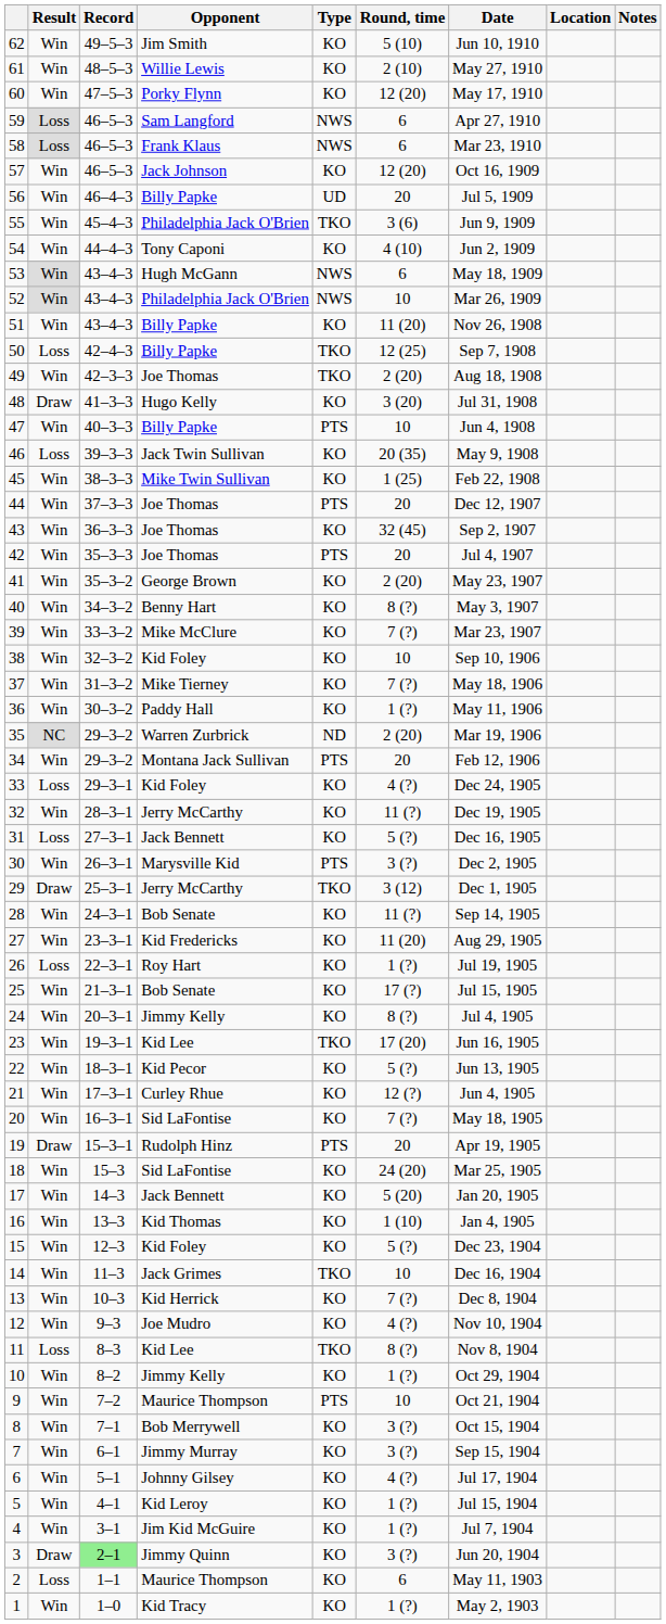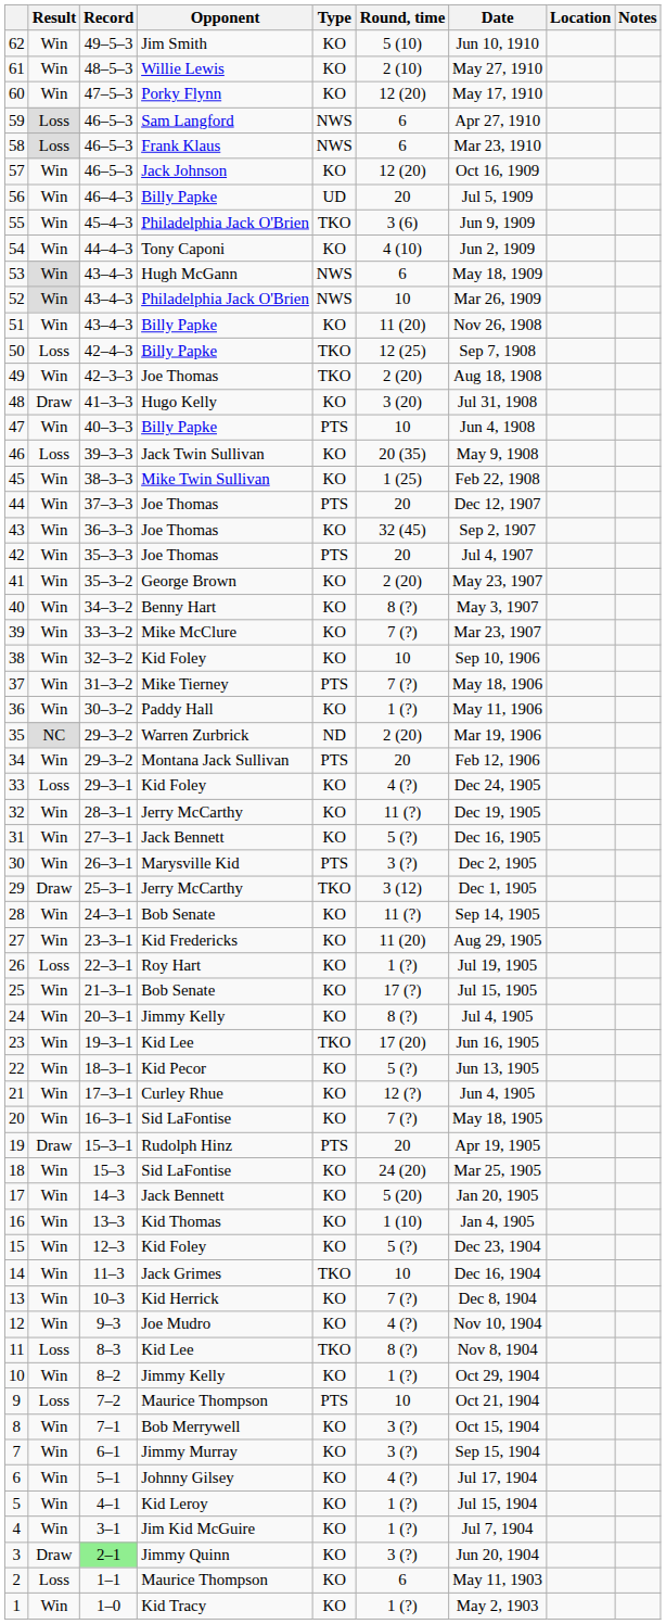 <table class="wikitable mw-collapsible mw-collapsed" style="text-align:center">
 <tr>
 <th></th>
 <th>Result</th>
 <th>Record</th>
 <th>Opponent</th>
 <th>Type</th>
 <th>Round, time</th>
 <th>Date</th>
 <th>Location</th>
 <th>Notes</th>
 </tr>
 <tr>
 <td>62</td>
 <td>Win</td>
 <td>49–5–3 </td>
 <td align=left>Jim Smith</td>
 <td>KO</td>
 <td>5 (10)</td>
 <td>Jun 10, 1910</td>
 <td align=left></td>
 <td align=left></td>
 </tr>
 <tr align=center>
 <td>61</td>
 <td>Win</td>
 <td>48–5–3 </td>
 <td align=left><a href='#'>Willie Lewis</a></td>
 <td>KO</td>
 <td>2 (10)</td>
 <td>May 27, 1910</td>
 <td align=left></td>
 <td align=left></td>
 </tr>
 <tr align=center>
 <td>60</td>
 <td>Win</td>
 <td>47–5–3 </td>
 <td align=left><a href='#'>Porky Flynn</a></td>
 <td>KO</td>
 <td>12 (20)</td>
 <td>May 17, 1910</td>
 <td align=left></td>
 <td align=left></td>
 </tr>
 <tr align=center>
 <td>59</td>
 <td style="background:#DDD">Loss</td>
 <td>46–5–3 </td>
 <td align=left><a href='#'>Sam Langford</a></td>
 <td>NWS</td>
 <td>6</td>
 <td>Apr 27, 1910</td>
 <td align=left></td>
 <td align=left></td>
 </tr>
 <tr align=center>
 <td>58</td>
 <td style="background:#DDD">Loss</td>
 <td>46–5–3 </td>
 <td align=left><a href='#'>Frank Klaus</a></td>
 <td>NWS</td>
 <td>6</td>
 <td>Mar 23, 1910</td>
 <td align=left></td>
 <td></td>
 </tr>
 <tr align=center>
 <td>57</td>
 <td>Win</td>
 <td>46–5–3 </td>
 <td align=left><a href='#'>Jack Johnson</a></td>
 <td>KO</td>
 <td>12 (20)</td>
 <td>Oct 16, 1909</td>
 <td align=left></td>
 <td align=left></td>
 </tr>
 <tr align=center>
 <td>56</td>
 <td>Win</td>
 <td>46–4–3 </td>
 <td align=left><a href='#'>Billy Papke</a></td>
 <td>UD</td>
 <td>20</td>
 <td>Jul 5, 1909</td>
 <td align=left></td>
 <td align=left></td>
 </tr>
 <tr align=center>
 <td>55</td>
 <td>Win</td>
 <td>45–4–3 </td>
 <td align=left><a href='#'>Philadelphia Jack O'Brien</a></td>
 <td>TKO</td>
 <td>3 (6)</td>
 <td>Jun 9, 1909</td>
 <td align=left></td>
 <td align=left></td>
 </tr>
 <tr align=center>
 <td>54</td>
 <td>Win</td>
 <td>44–4–3 </td>
 <td align=left>Tony Caponi</td>
 <td>KO</td>
 <td>4 (10)</td>
 <td>Jun 2, 1909</td>
 <td align=left></td>
 <td align=left></td>
 </tr>
 <tr align=center>
 <td>53</td>
 <td style="background:#DDD">Win</td>
 <td>43–4–3 </td>
 <td align=left>Hugh McGann</td>
 <td>NWS</td>
 <td>6</td>
 <td>May 18, 1909</td>
 <td align=left></td>
 <td></td>
 </tr>
 <tr align=center>
 <td>52</td>
 <td style="background:#DDD">Win</td>
 <td>43–4–3 </td>
 <td align=left><a href='#'>Philadelphia Jack O'Brien</a></td>
 <td>NWS</td>
 <td>10</td>
 <td>Mar 26, 1909</td>
 <td align=left></td>
 <td></td>
 </tr>
 <tr align=center>
 <td>51</td>
 <td>Win</td>
 <td>43–4–3 </td>
 <td align=left><a href='#'>Billy Papke</a></td>
 <td>KO</td>
 <td>11 (20)</td>
 <td>Nov 26, 1908</td>
 <td align=left></td>
 <td align=left></td>
 </tr>
 <tr align=center>
 <td>50</td>
 <td>Loss</td>
 <td>42–4–3 </td>
 <td align=left><a href='#'>Billy Papke</a></td>
 <td>TKO</td>
 <td>12 (25)</td>
 <td>Sep 7, 1908</td>
 <td align=left></td>
 <td align=left></td>
 </tr>
 <tr align=center>
 <td>49</td>
 <td>Win</td>
 <td>42–3–3 </td>
 <td align=left>Joe Thomas</td>
 <td>TKO</td>
 <td>2 (20)</td>
 <td>Aug 18, 1908</td>
 <td align=left></td>
 <td></td>
 </tr>
 <tr align=center>
 <td>48</td>
 <td>Draw</td>
 <td>41–3–3 </td>
 <td align=left>Hugo Kelly</td>
 <td>KO</td>
 <td>3 (20)</td>
 <td>Jul 31, 1908</td>
 <td align=left></td>
 <td align=left></td>
 </tr>
 <tr align=center>
 <td>47</td>
 <td>Win</td>
 <td>40–3–3 </td>
 <td align=left><a href='#'>Billy Papke</a></td>
 <td>PTS</td>
 <td>10</td>
 <td>Jun 4, 1908</td>
 <td align=left></td>
 <td align=left></td>
 </tr>
 <tr align=center>
 <td>46</td>
 <td>Loss</td>
 <td>39–3–3 </td>
 <td align=left>Jack Twin Sullivan</td>
 <td>KO</td>
 <td>20 (35)</td>
 <td>May 9, 1908</td>
 <td align=left></td>
 <td align=left></td>
 </tr>
 <tr align=center>
 <td>45</td>
 <td>Win</td>
 <td>38–3–3 </td>
 <td align=left><a href='#'>Mike Twin Sullivan</a></td>
 <td>KO</td>
 <td>1 (25)</td>
 <td>Feb 22, 1908</td>
 <td align=left></td>
 <td align=left></td>
 </tr>
 <tr align=center>
 <td>44</td>
 <td>Win</td>
 <td>37–3–3 </td>
 <td align=left>Joe Thomas</td>
 <td>PTS</td>
 <td>20</td>
 <td>Dec 12, 1907</td>
 <td align=left></td>
 <td align=left></td>
 </tr>
 <tr align=center>
 <td>43</td>
 <td>Win</td>
 <td>36–3–3 </td>
 <td align=left>Joe Thomas</td>
 <td>KO</td>
 <td>32 (45)</td>
 <td>Sep 2, 1907</td>
 <td align=left></td>
 <td align=left></td>
 </tr>
 <tr align=center>
 <td>42</td>
 <td>Win</td>
 <td>35–3–3 </td>
 <td align=left>Joe Thomas</td>
 <td>PTS</td>
 <td>20</td>
 <td>Jul 4, 1907</td>
 <td align=left></td>
 <td align=left></td>
 </tr>
 <tr align=center>
 <td>41</td>
 <td>Win</td>
 <td>35–3–2 </td>
 <td align=left>George Brown</td>
 <td>KO</td>
 <td>2 (20)</td>
 <td>May 23, 1907</td>
 <td align=left></td>
 <td align=left></td>
 </tr>
 <tr align=center>
 <td>40</td>
 <td>Win</td>
 <td>34–3–2 </td>
 <td align=left>Benny Hart</td>
 <td>KO</td>
 <td>8 (?)</td>
 <td>May 3, 1907</td>
 <td align=left></td>
 <td align=left></td>
 </tr>
 <tr align=center>
 <td>39</td>
 <td>Win</td>
 <td>33–3–2 </td>
 <td align=left>Mike McClure</td>
 <td>KO</td>
 <td>7 (?)</td>
 <td>Mar 23, 1907</td>
 <td align=left></td>
 <td align=left></td>
 </tr>
 <tr align=center>
 <td>38</td>
 <td>Win</td>
 <td>32–3–2 </td>
 <td align=left>Kid Foley</td>
 <td>KO</td>
 <td>10</td>
 <td>Sep 10, 1906</td>
 <td align=left></td>
 <td align=left></td>
 </tr>
 <tr align=center>
 <td>37</td>
 <td>Win</td>
 <td>31–3–2 </td>
 <td align=left>Mike Tierney</td>
-<td>KO</td>
+<td>PTS</td>
 <td>7 (?)</td>
 <td>May 18, 1906</td>
 <td align=left></td>
 <td align=left></td>
 </tr>
 <tr align=center>
 <td>36</td>
 <td>Win</td>
 <td>30–3–2 </td>
 <td align=left>Paddy Hall</td>
 <td>KO</td>
 <td>1 (?)</td>
 <td>May 11, 1906</td>
 <td align=left></td>
 <td align=left></td>
 </tr>
 <tr align=center>
 <td>35</td>
 <td style="background:#ddd;">NC</td>
 <td>29–3–2 </td>
 <td align=left>Warren Zurbrick</td>
 <td>ND</td>
 <td>2 (20)</td>
 <td>Mar 19, 1906</td>
 <td align=left></td>
 <td align=left></td>
 </tr>
 <tr align=center>
 <td>34</td>
 <td>Win</td>
 <td>29–3–2</td>
 <td align=left>Montana Jack Sullivan</td>
 <td>PTS</td>
 <td>20</td>
 <td>Feb 12, 1906</td>
 <td align=left></td>
 <td align=left></td>
 </tr>
 <tr align=center>
 <td>33</td>
 <td>Loss</td>
 <td>29–3–1</td>
 <td align=left>Kid Foley</td>
 <td>KO</td>
 <td>4 (?)</td>
 <td>Dec 24, 1905</td>
 <td align=left></td>
 <td align=left></td>
 </tr>
 <tr align=center>
 <td>32</td>
 <td>Win</td>
 <td>28–3–1</td>
 <td align=left>Jerry McCarthy</td>
 <td>KO</td>
 <td>11 (?)</td>
 <td>Dec 19, 1905</td>
 <td align=left></td>
 <td align=left></td>
 </tr>
 <tr align=center>
 <td>31</td>
-<td>Loss</td>
+<td>Win</td>
 <td>27–3–1</td>
 <td align=left>Jack Bennett</td>
 <td>KO</td>
 <td>5 (?)</td>
 <td>Dec 16, 1905</td>
 <td align=left></td>
 <td align=left></td>
 </tr>
 <tr align=center>
 <td>30</td>
 <td>Win</td>
 <td>26–3–1</td>
 <td align=left>Marysville Kid</td>
 <td>PTS</td>
 <td>3 (?)</td>
 <td>Dec 2, 1905</td>
 <td align=left></td>
 <td align=left></td>
 </tr>
 <tr align=center>
 <td>29</td>
 <td>Draw</td>
 <td>25–3–1</td>
 <td align=left>Jerry McCarthy</td>
 <td>TKO</td>
 <td>3 (12)</td>
 <td>Dec 1, 1905</td>
 <td align=left></td>
 <td align=left></td>
 </tr>
 <tr align=center>
 <td>28</td>
 <td>Win</td>
 <td>24–3–1</td>
 <td align=left>Bob Senate</td>
 <td>KO</td>
 <td>11 (?)</td>
 <td>Sep 14, 1905</td>
 <td align=left></td>
 <td align=left></td>
 </tr>
 <tr align=center>
 <td>27</td>
 <td>Win</td>
 <td>23–3–1</td>
 <td align=left>Kid Fredericks</td>
 <td>KO</td>
 <td>11 (20)</td>
 <td>Aug 29, 1905</td>
 <td align=left></td>
 <td align=left></td>
 </tr>
 <tr align=center>
 <td>26</td>
 <td>Loss</td>
 <td>22–3–1</td>
 <td align=left>Roy Hart</td>
 <td>KO</td>
 <td>1 (?)</td>
 <td>Jul 19, 1905</td>
 <td align=left></td>
 <td align=left></td>
 </tr>
 <tr align=center>
 <td>25</td>
 <td>Win</td>
 <td>21–3–1</td>
 <td align=left>Bob Senate</td>
 <td>KO</td>
 <td>17 (?)</td>
 <td>Jul 15, 1905</td>
 <td align=left></td>
 <td align=left></td>
 </tr>
 <tr align=center>
 <td>24</td>
 <td>Win</td>
 <td>20–3–1</td>
 <td align=left>Jimmy Kelly</td>
 <td>KO</td>
 <td>8 (?)</td>
 <td>Jul 4, 1905</td>
 <td align=left></td>
 <td align=left></td>
 </tr>
 <tr align=center>
 <td>23</td>
 <td>Win</td>
 <td>19–3–1</td>
 <td align=left>Kid Lee</td>
 <td>TKO</td>
 <td>17 (20)</td>
 <td>Jun 16, 1905</td>
 <td align=left></td>
 <td align=left></td>
 </tr>
 <tr align=center>
 <td>22</td>
 <td>Win</td>
 <td>18–3–1</td>
 <td align=left>Kid Pecor</td>
 <td>KO</td>
 <td>5 (?)</td>
 <td>Jun 13, 1905</td>
 <td align=left></td>
 <td align=left></td>
 </tr>
 <tr align=center>
 <td>21</td>
 <td>Win</td>
 <td>17–3–1</td>
 <td align=left>Curley Rhue</td>
 <td>KO</td>
 <td>12 (?)</td>
 <td>Jun 4, 1905</td>
 <td align=left></td>
 <td align=left></td>
 </tr>
 <tr align=center>
 <td>20</td>
 <td>Win</td>
 <td>16–3–1</td>
 <td align=left>Sid LaFontise</td>
 <td>KO</td>
 <td>7 (?)</td>
 <td>May 18, 1905</td>
 <td align=left></td>
 <td align=left></td>
 </tr>
 <tr align=center>
 <td>19</td>
 <td>Draw</td>
 <td>15–3–1</td>
 <td align=left>Rudolph Hinz</td>
 <td>PTS</td>
 <td>20</td>
 <td>Apr 19, 1905</td>
 <td align=left></td>
 <td align=left></td>
 </tr>
 <tr align=center>
 <td>18</td>
 <td>Win</td>
 <td>15–3</td>
 <td align=left>Sid LaFontise</td>
 <td>KO</td>
 <td>24 (20)</td>
 <td>Mar 25, 1905</td>
 <td align=left></td>
 <td></td>
 </tr>
 <tr align=center>
 <td>17</td>
 <td>Win</td>
 <td>14–3</td>
 <td align=left>Jack Bennett</td>
 <td>KO</td>
 <td>5 (20)</td>
 <td>Jan 20, 1905</td>
 <td align=left></td>
 <td align=left></td>
 </tr>
 <tr align=center>
 <td>16</td>
 <td>Win</td>
 <td>13–3</td>
 <td align=left>Kid Thomas</td>
 <td>KO</td>
 <td>1 (10)</td>
 <td>Jan 4, 1905</td>
 <td align=left></td>
 <td align=left></td>
 </tr>
 <tr align=center>
 <td>15</td>
 <td>Win</td>
 <td>12–3</td>
 <td align=left>Kid Foley</td>
 <td>KO</td>
 <td>5 (?)</td>
 <td>Dec 23, 1904</td>
 <td align=left></td>
 <td align=left></td>
 </tr>
 <tr align=center>
 <td>14</td>
 <td>Win</td>
 <td>11–3</td>
 <td align=left>Jack Grimes</td>
 <td>TKO</td>
 <td>10</td>
 <td>Dec 16, 1904</td>
 <td align=left></td>
 <td align=left></td>
 </tr>
 <tr align=center>
 <td>13</td>
 <td>Win</td>
 <td>10–3</td>
 <td align=left>Kid Herrick</td>
 <td>KO</td>
 <td>7 (?)</td>
 <td>Dec 8, 1904</td>
 <td align=left></td>
 <td align=left></td>
 </tr>
 <tr align=center>
 <td>12</td>
 <td>Win</td>
 <td>9–3</td>
 <td align=left>Joe Mudro</td>
 <td>KO</td>
 <td>4 (?)</td>
 <td>Nov 10, 1904</td>
 <td align=left></td>
 <td align=left></td>
 </tr>
 <tr align=center>
 <td>11</td>
 <td>Loss</td>
 <td>8–3</td>
 <td align=left>Kid Lee</td>
 <td>TKO</td>
 <td>8 (?)</td>
 <td>Nov 8, 1904</td>
 <td align=left></td>
 <td align=left></td>
 </tr>
 <tr align=center>
 <td>10</td>
 <td>Win</td>
 <td>8–2</td>
 <td align=left>Jimmy Kelly</td>
 <td>KO</td>
 <td>1 (?)</td>
 <td>Oct 29, 1904</td>
 <td align=left></td>
 <td align=left></td>
 </tr>
 <tr align=center>
 <td>9</td>
-<td>Win</td>
+<td>Loss</td>
 <td>7–2</td>
 <td align=left>Maurice Thompson</td>
 <td>PTS</td>
 <td>10</td>
 <td>Oct 21, 1904</td>
 <td align=left></td>
 <td align=left></td>
 </tr>
 <tr align=center>
 <td>8</td>
 <td>Win</td>
 <td>7–1</td>
 <td align=left>Bob Merrywell</td>
 <td>KO</td>
 <td>3  (?)</td>
 <td>Oct 15, 1904</td>
 <td align=left></td>
 <td align=left></td>
 </tr>
 <tr align=center>
 <td>7</td>
 <td>Win</td>
 <td>6–1</td>
 <td align=left>Jimmy Murray</td>
 <td>KO</td>
 <td>3 (?)</td>
 <td>Sep 15, 1904</td>
 <td align=left></td>
 <td align=left></td>
 </tr>
 <tr align=center>
 <td>6</td>
 <td>Win</td>
 <td>5–1</td>
 <td align=left>Johnny Gilsey</td>
 <td>KO</td>
 <td>4 (?)</td>
 <td>Jul 17, 1904</td>
 <td align=left></td>
 <td align=left></td>
 </tr>
 <tr align=center>
 <td>5</td>
 <td>Win</td>
 <td>4–1</td>
 <td align=left>Kid Leroy</td>
 <td>KO</td>
 <td>1 (?)</td>
 <td>Jul 15, 1904</td>
 <td align=left></td>
 <td align=left></td>
 </tr>
 <tr align=center>
 <td>4</td>
 <td>Win</td>
 <td>3–1</td>
 <td align=left>Jim Kid McGuire</td>
 <td>KO</td>
 <td>1 (?)</td>
 <td>Jul 7, 1904</td>
 <td align=left></td>
 <td align=left></td>
 </tr>
 <tr align=center>
 <td>3</td>
 <td>Draw</td>
 <td style="background: lightgreen;">2–1</td>
 <td align=left>Jimmy Quinn</td>
 <td>KO</td>
 <td>3 (?)</td>
 <td>Jun 20, 1904</td>
 <td align=left></td>
 <td align=left></td>
 </tr>
 <tr align=center>
 <td>2</td>
 <td>Loss</td>
 <td>1–1</td>
 <td align=left>Maurice Thompson</td>
 <td>KO</td>
 <td>6</td>
 <td>May 11, 1903</td>
 <td align=left></td>
 <td align=left></td>
 </tr>
 <tr align=center>
 <td>1</td>
 <td>Win</td>
 <td>1–0</td>
 <td align=left>Kid Tracy</td>
 <td>KO</td>
 <td>1 (?)</td>
 <td>May 2, 1903</td>
 <td align=left></td>
 <td></td>
 </tr>
 </table>
